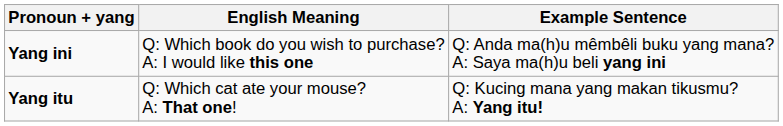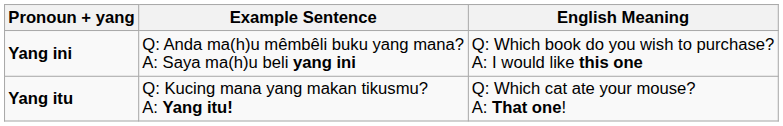 <table class="wikitable">
 <tr>
 <th>Pronoun + <strong>yang</strong></th>
+<th>Example Sentence</th>
 <th>English Meaning</th>
-<th>Example Sentence</th>
 </tr>
 <tr>
 <td><strong>Yang ini</strong></td>
+<td>Q: Anda ma(h)u mêmbêli buku yang mana?<br>A: Saya ma(h)u beli <strong>yang ini</strong></td>
 <td>Q: Which book do you wish to purchase?<br>A: I would like <strong>this one</strong></td>
-<td>Q: Anda ma(h)u mêmbêli buku yang mana?<br>A: Saya ma(h)u beli <strong>yang ini</strong></td>
 </tr>
 <tr>
 <td><strong>Yang itu</strong></td>
+<td>Q: Kucing mana yang makan tikusmu?<br>A: <strong>Yang itu!</strong></td>
 <td>Q: Which cat ate your mouse?<br>A: <strong>That one</strong>!</td>
-<td>Q: Kucing mana yang makan tikusmu?<br>A: <strong>Yang itu!</strong></td>
 </tr>
 </table>
